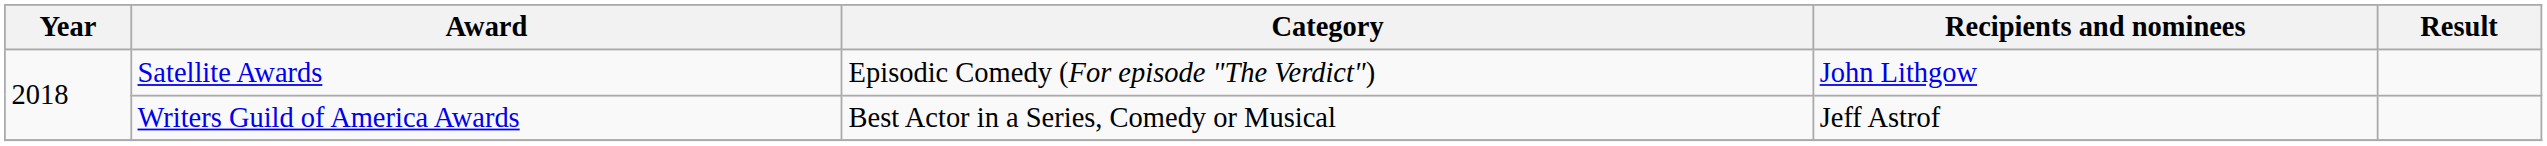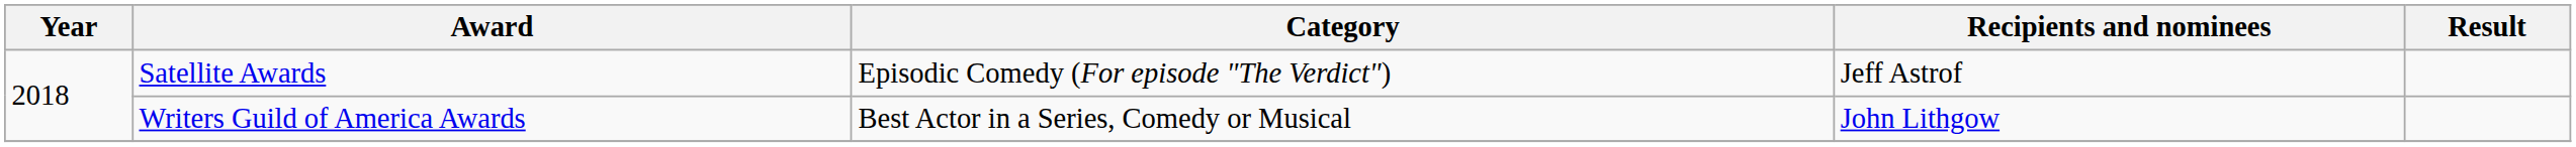 <table class="wikitable" width="90%">
 <tr style="background:#ccc; text-align:center;">
 <th>Year</th>
 <th>Award</th>
 <th>Category</th>
 <th>Recipients and nominees</th>
 <th>Result</th>
 </tr>
 <tr>
 <td rowspan="2">2018</td>
 <td><a href='#'>Satellite Awards</a></td>
 <td>Episodic Comedy (<em>For episode "The Verdict"</em>)</td>
-<td><a href='#'>John Lithgow</a></td>
+<td>Jeff Astrof</td>
 <td></td>
 </tr>
 <tr>
 <td><a href='#'>Writers Guild of America Awards</a></td>
 <td>Best Actor in a Series, Comedy or Musical</td>
-<td>Jeff Astrof</td>
+<td><a href='#'>John Lithgow</a></td>
 <td></td>
 </tr>
 <tr>
 </tr>
 </table>
